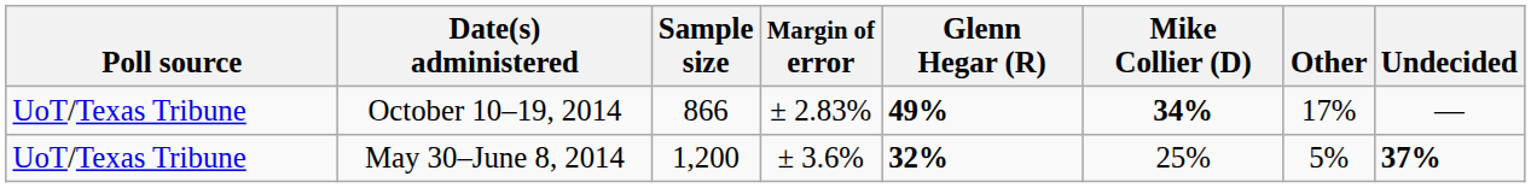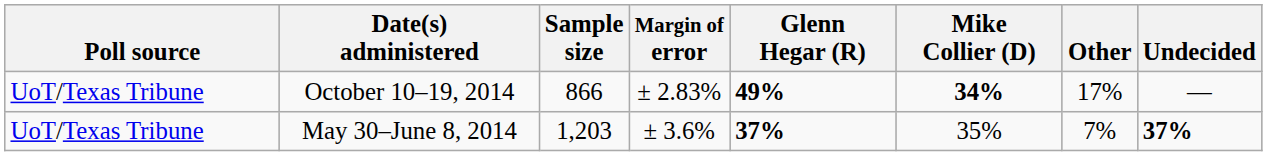 <table class="wikitable">
 <tr valign= bottom>
 <th style="width:170px;">Poll source</th>
 <th style="width:160px;">Date(s)<br>administered</th>
 <th class=small>Sample<br>size</th>
 <th><small>Margin of</small><br>error</th>
 <th style="width:100px;">Glenn<br>Hegar (R)</th>
 <th style="width:100px;">Mike<br>Collier (D)</th>
 <th style="width:40px;">Other</th>
 <th style="width:40px;">Undecided</th>
 </tr>
 <tr>
 <td><a href='#'>UoT</a>/<a href='#'>Texas Tribune</a></td>
 <td align=center>October 10–19, 2014</td>
 <td align=center>866</td>
 <td align=center>± 2.83%</td>
 <td><strong>49%</strong></td>
 <td align=center><strong>34%</strong></td>
 <td align=center>17%</td>
 <td align=center>—</td>
 </tr>
 <tr>
 <td><a href='#'>UoT</a>/<a href='#'>Texas Tribune</a></td>
 <td align=center>May 30–June 8, 2014</td>
-<td align=center>1,200</td>
+<td align=center>1,203</td>
 <td align=center>± 3.6%</td>
-<td><strong>32%</strong></td>
-<td align=center>25%</td>
-<td align=center>5%</td>
+<td><strong>37%</strong></td>
+<td align=center>35%</td>
+<td align=center>7%</td>
 <td><strong>37%</strong></td>
 </tr>
 </table>
